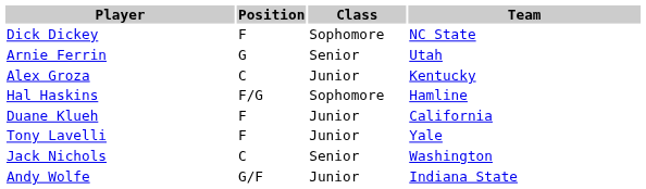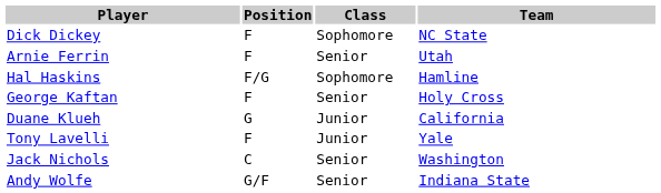 <table style="width:600px" "border:'1' 'solid' 'gray'">
 <tr>
 <th style="background:#CCCCCC;width:40%">Player</th>
 <th style="background:#CCCCCC;width:4%">Position</th>
 <th style="background:#CCCCCC;width:16%">Class</th>
 <th style="background:#CCCCCC;width:40%">Team</th>
 </tr>
 <tr>
 <td><a href='#'>Dick Dickey</a></td>
 <td>F</td>
 <td>Sophomore</td>
 <td><a href='#'>NC State</a></td>
 </tr>
 <tr>
 <td><a href='#'>Arnie Ferrin</a></td>
-<td>G</td>
+<td>F</td>
 <td>Senior</td>
 <td><a href='#'>Utah</a></td>
-</tr>
-<tr>
-<td><a href='#'>Alex Groza</a></td>
-<td>C</td>
-<td>Junior</td>
-<td><a href='#'>Kentucky</a></td>
 </tr>
 <tr>
 <td><a href='#'>Hal Haskins</a></td>
 <td>F/G</td>
 <td>Sophomore</td>
 <td><a href='#'>Hamline</a></td>
 </tr>
 <tr>
+<td><a href='#'>George Kaftan</a></td>
+<td>F</td>
+<td>Senior</td>
+<td><a href='#'>Holy Cross</a></td>
+</tr>
+<tr>
 <td><a href='#'>Duane Klueh</a></td>
-<td>F</td>
+<td>G</td>
 <td>Junior</td>
 <td><a href='#'>California</a></td>
 </tr>
 <tr>
 <td><a href='#'>Tony Lavelli</a></td>
 <td>F</td>
 <td>Junior</td>
 <td><a href='#'>Yale</a></td>
 </tr>
 <tr>
 <td><a href='#'>Jack Nichols</a></td>
 <td>C</td>
 <td>Senior</td>
 <td><a href='#'>Washington</a></td>
 </tr>
 <tr>
 <td><a href='#'>Andy Wolfe</a></td>
 <td>G/F</td>
-<td>Junior</td>
+<td>Senior</td>
 <td><a href='#'>Indiana State</a></td>
 </tr>
 </table>
